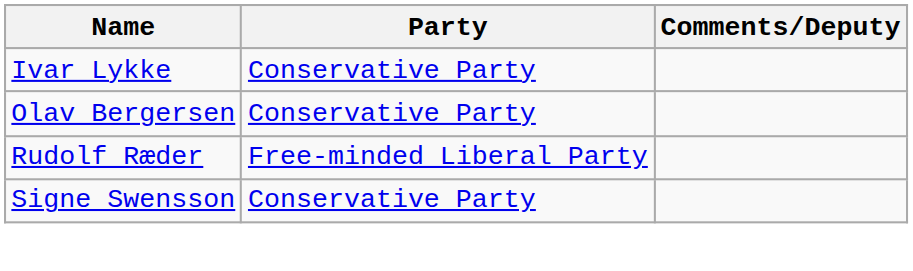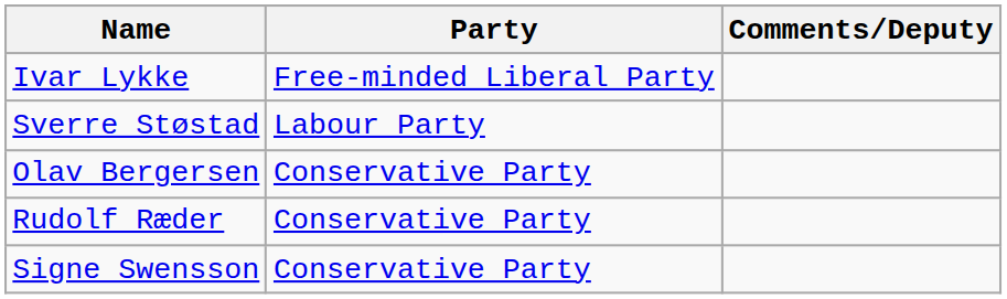 <table class="wikitable">
 <tr>
 <th>Name</th>
 <th>Party</th>
 <th>Comments/Deputy</th>
 </tr>
 <tr>
 <td><a href='#'>Ivar Lykke</a></td>
-<td><a href='#'>Conservative Party</a></td>
+<td><a href='#'>Free-minded Liberal Party</a></td>
+<td></td>
+</tr>
+<tr>
+<td><a href='#'>Sverre Støstad</a></td>
+<td><a href='#'>Labour Party</a></td>
 <td></td>
 </tr>
 <tr>
 <td><a href='#'>Olav Bergersen</a></td>
 <td><a href='#'>Conservative Party</a></td>
 <td></td>
 </tr>
 <tr>
 <td><a href='#'>Rudolf Ræder</a></td>
-<td><a href='#'>Free-minded Liberal Party</a></td>
+<td><a href='#'>Conservative Party</a></td>
 <td></td>
 </tr>
 <tr>
 <td><a href='#'>Signe Swensson</a></td>
 <td><a href='#'>Conservative Party</a></td>
 <td></td>
 </tr>
 </table>
